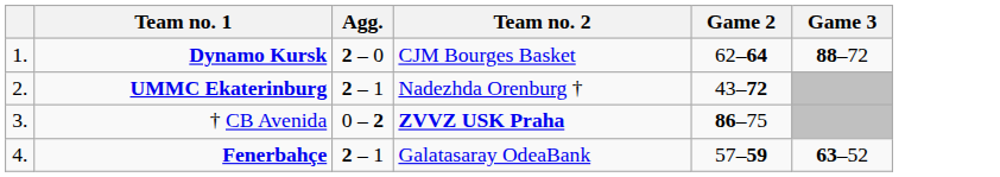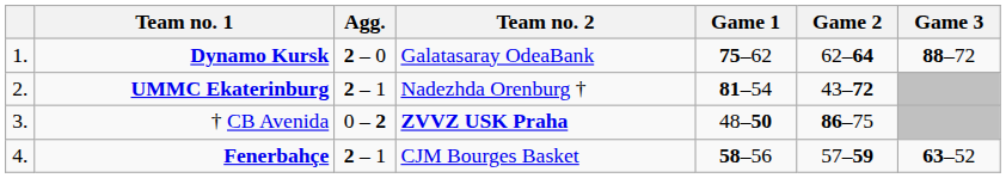 <table class=wikitable style="text-align:center">
 <tr>
 <th width=15></th>
 <th width=220>Team no. 1</th>
 <th width=40>Agg.</th>
 <th width=220>Team no. 2</th>
+<th width=70>Game 1</th>
 <th width=70>Game 2</th>
 <th width=70>Game 3</th>
 </tr>
 <tr>
 <td>1.</td>
 <td align=right><strong><a href='#'>Dynamo Kursk</a></strong> </td>
 <td><strong>2</strong> – 0</td>
-<td align=left> <a href='#'>CJM Bourges Basket</a></td>
+<td align=left> <a href='#'>Galatasaray OdeaBank</a></td>
+<td><strong>75</strong>–62</td>
 <td>62–<strong>64</strong></td>
 <td><strong>88</strong>–72</td>
 </tr>
 <tr>
 <td>2.</td>
 <td align=right><strong><a href='#'>UMMC Ekaterinburg</a></strong> </td>
 <td><strong>2</strong> – 1</td>
 <td align=left> <a href='#'>Nadezhda Orenburg</a> †</td>
+<td><strong>81</strong>–54</td>
 <td>43–<strong>72</strong></td>
 <td bgcolor=#C0C0C0></td>
 </tr>
 <tr>
 <td>3.</td>
 <td align=right>† <a href='#'>CB Avenida</a> </td>
 <td>0 – <strong>2</strong></td>
 <td align=left> <strong><a href='#'>ZVVZ USK Praha</a></strong></td>
+<td>48–<strong>50</strong></td>
 <td><strong>86</strong>–75</td>
 <td bgcolor=#C0C0C0></td>
 </tr>
 <tr>
 <td>4.</td>
 <td align=right><strong><a href='#'>Fenerbahçe</a></strong> </td>
 <td><strong>2</strong> – 1</td>
-<td align=left> <a href='#'>Galatasaray OdeaBank</a></td>
+<td align=left> <a href='#'>CJM Bourges Basket</a></td>
+<td><strong>58</strong>–56</td>
 <td>57–<strong>59</strong></td>
 <td><strong>63</strong>–52</td>
 </tr>
 </table>
